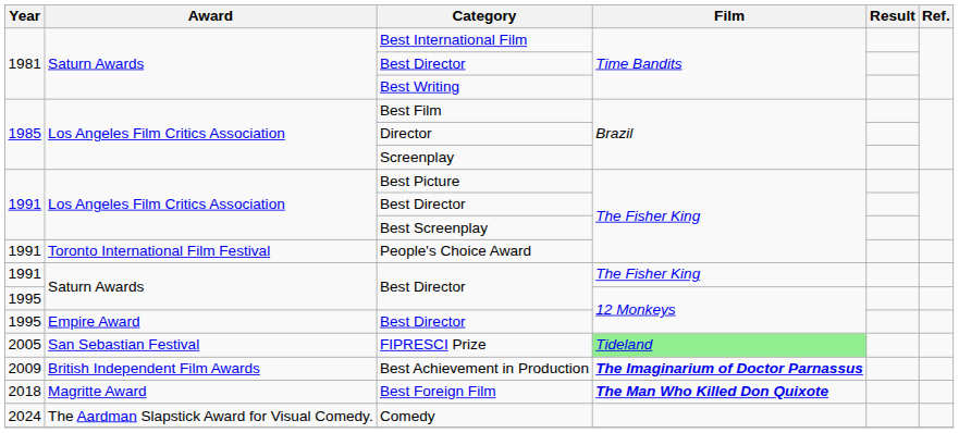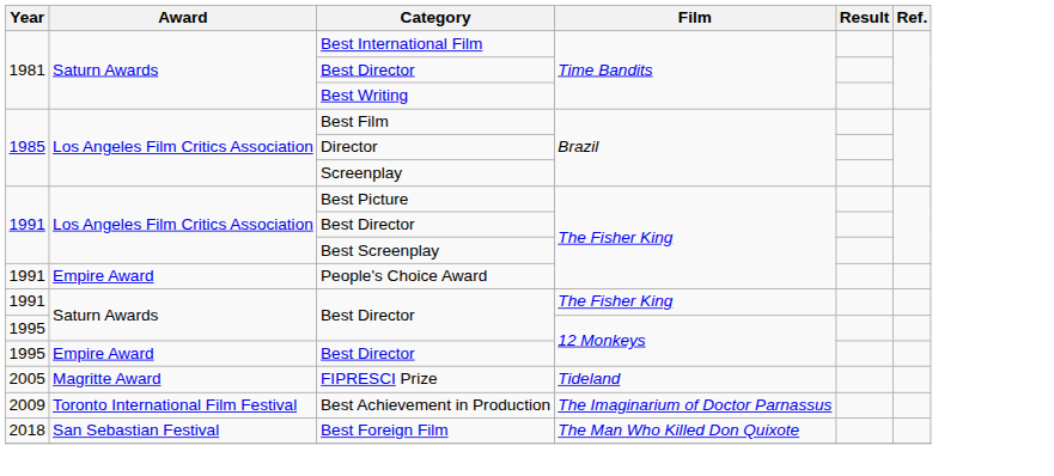 <table class="wikitable">
 <tr>
 <th>Year</th>
 <th>Award</th>
 <th>Category</th>
 <th>Film</th>
 <th>Result</th>
 <th>Ref.</th>
 </tr>
 <tr>
 <td rowspan=3>1981</td>
 <td rowspan=3><a href='#'>Saturn Awards</a></td>
 <td><a href='#'>Best International Film</a></td>
 <td rowspan=3><em><a href='#'>Time Bandits</a></em></td>
 <td></td>
 <td rowspan=3></td>
 </tr>
 <tr>
 <td><a href='#'>Best Director</a></td>
 <td></td>
 </tr>
 <tr>
 <td><a href='#'>Best Writing</a></td>
 <td></td>
 </tr>
 <tr>
 <td rowspan=3><a href='#'>1985</a></td>
 <td rowspan=3><a href='#'>Los Angeles Film Critics Association</a></td>
 <td>Best Film</td>
 <td rowspan=3><em>Brazil</em></td>
 <td></td>
 <td rowspan=3></td>
 </tr>
 <tr>
 <td>Director</td>
 <td></td>
 </tr>
 <tr>
 <td>Screenplay</td>
 <td></td>
 </tr>
 <tr>
 <td rowspan=3><a href='#'>1991</a></td>
 <td rowspan=3><a href='#'>Los Angeles Film Critics Association</a></td>
 <td>Best Picture</td>
 <td rowspan=4><em><a href='#'>The Fisher King</a></em></td>
 <td></td>
 <td rowspan=3></td>
 </tr>
 <tr>
 <td>Best Director</td>
 <td></td>
 </tr>
 <tr>
 <td>Best Screenplay</td>
 <td></td>
 </tr>
 <tr>
 <td>1991</td>
-<td><a href='#'>Toronto International Film Festival</a></td>
+<td><a href='#'>Empire Award</a></td>
 <td>People's Choice Award</td>
 <td></td>
 <td></td>
 </tr>
 <tr>
 <td>1991</td>
 <td rowspan=2>Saturn Awards</td>
 <td rowspan=2>Best Director</td>
 <td><em><a href='#'>The Fisher King</a></em></td>
 <td></td>
 <td></td>
 </tr>
 <tr>
 <td>1995</td>
 <td rowspan=2><em><a href='#'>12 Monkeys</a></em></td>
 <td></td>
 <td></td>
 </tr>
 <tr>
 <td>1995</td>
 <td><a href='#'>Empire Award</a></td>
 <td><a href='#'>Best Director</a></td>
 <td></td>
 <td></td>
 </tr>
 <tr>
 <td>2005</td>
-<td><a href='#'>San Sebastian Festival</a></td>
+<td><a href='#'>Magritte Award</a></td>
 <td><a href='#'>FIPRESCI</a> Prize</td>
-<td style="background: lightgreen;"><em><a href='#'>Tideland</a></em></td>
+<td><em><a href='#'>Tideland</a></em></td>
 <td></td>
 <td></td>
 </tr>
 <tr>
 <td>2009</td>
-<td><a href='#'>British Independent Film Awards</a></td>
+<td><a href='#'>Toronto International Film Festival</a></td>
 <td>Best Achievement in Production</td>
-<td><strong><em><a href='#'>The Imaginarium of Doctor Parnassus</a></em></strong></td>
+<td><em><a href='#'>The Imaginarium of Doctor Parnassus</a></em></td>
 <td></td>
 <td></td>
 </tr>
 <tr>
 <td>2018</td>
-<td><a href='#'>Magritte Award</a></td>
+<td><a href='#'>San Sebastian Festival</a></td>
 <td><a href='#'>Best Foreign Film</a></td>
-<td><strong><em><a href='#'>The Man Who Killed Don Quixote</a></em></strong></td>
-<td></td>
-<td></td>
-</tr>
-<tr>
-<td>2024</td>
-<td>The <a href='#'>Aardman</a> Slapstick Award for Visual Comedy.</td>
-<td>Comedy</td>
-<td></td>
+<td><em><a href='#'>The Man Who Killed Don Quixote</a></em></td>
 <td></td>
 <td></td>
 </tr>
 <tr>
 </tr>
 </table>
